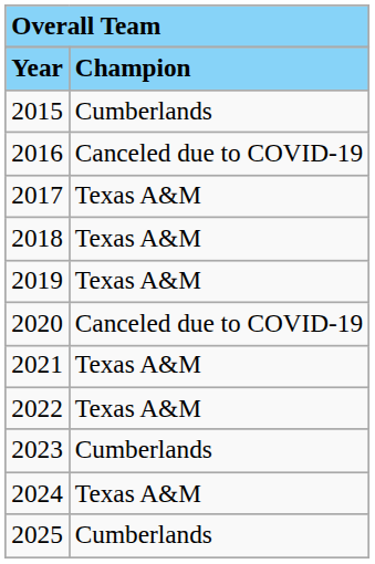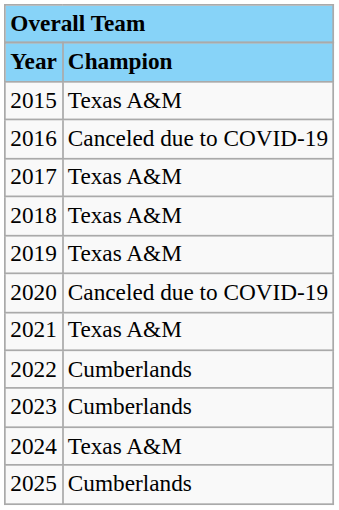 <table class="wikitable" style="font-size:85%;">
 <tr ! style="background-color: #87D3F8;">
 <td colspan=2><strong>Overall Team</strong></td>
 </tr>
 <tr --->
 </tr>
 <tr ! style="background-color: #87D3F8;">
 <td><strong>Year</strong></td>
 <td><strong>Champion</strong></td>
 </tr>
 <tr --->
 <td>2015</td>
-<td>Cumberlands</td>
+<td>Texas A&M</td>
 </tr>
 <tr --->
 <td>2016</td>
 <td>Canceled due to COVID-19</td>
 </tr>
 <tr --->
 <td>2017</td>
 <td>Texas A&M</td>
 </tr>
 <tr --->
 <td>2018</td>
 <td>Texas A&M</td>
 </tr>
 <tr --->
 <td>2019</td>
 <td>Texas A&M</td>
 </tr>
 <tr --->
 <td>2020</td>
 <td>Canceled due to COVID-19</td>
 </tr>
 <tr --->
 <td>2021</td>
 <td>Texas A&M</td>
 </tr>
 <tr --->
 <td>2022</td>
-<td>Texas A&M</td>
+<td>Cumberlands</td>
 </tr>
 <tr --->
 <td>2023</td>
 <td>Cumberlands</td>
 </tr>
 <tr --->
 <td>2024</td>
 <td>Texas A&M</td>
 </tr>
 <tr --->
 <td>2025</td>
 <td>Cumberlands</td>
 </tr>
 </table>
